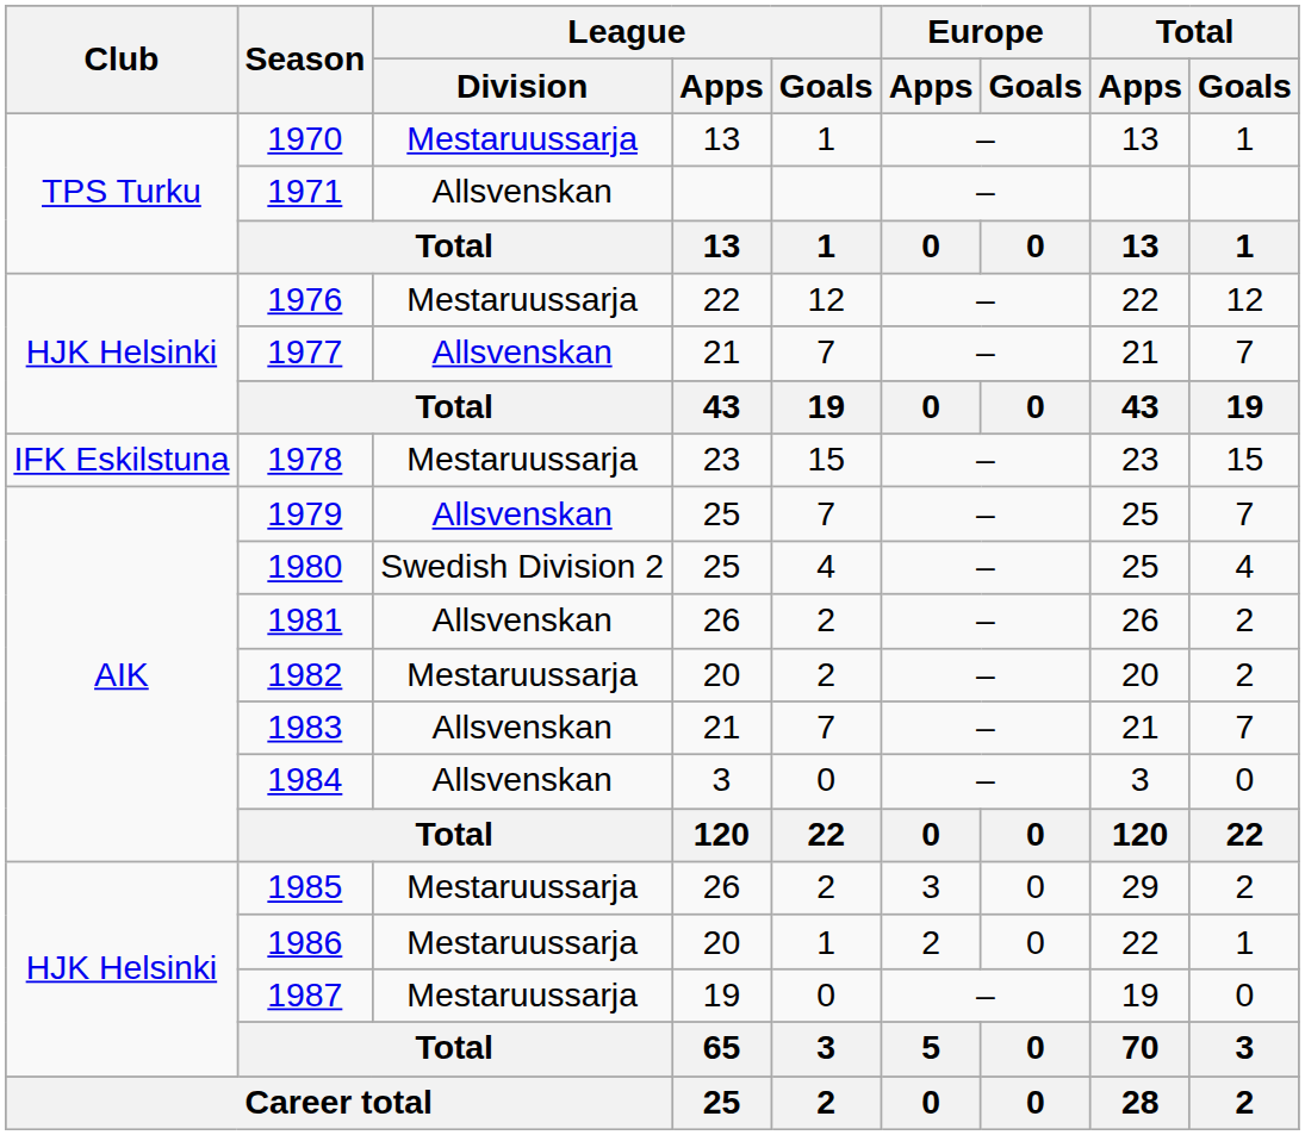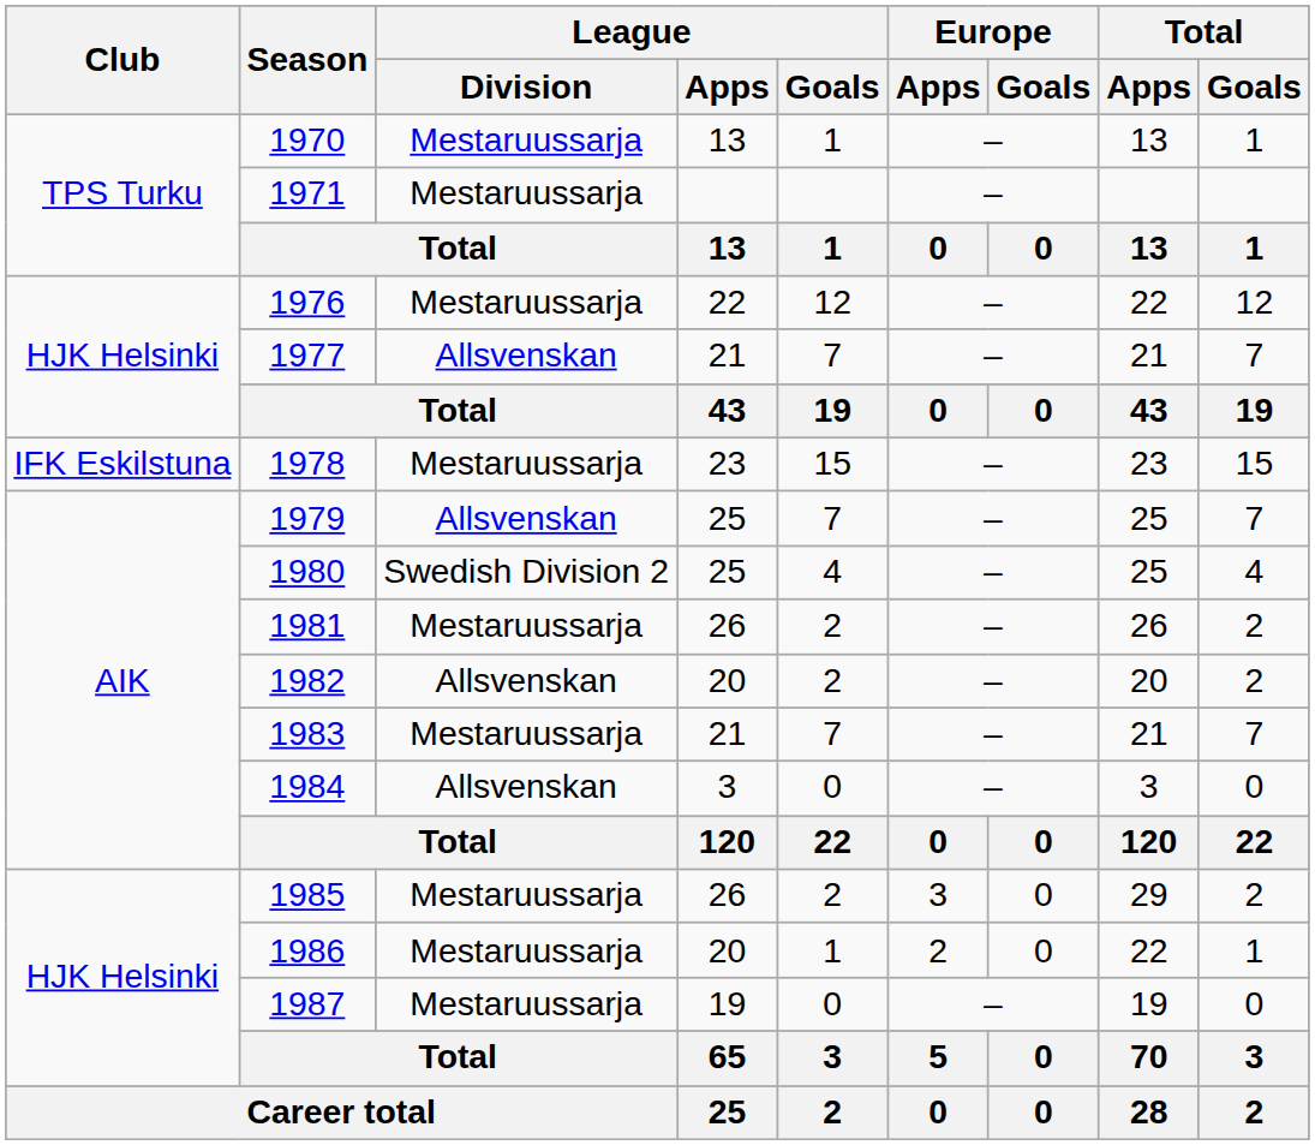 <table class="wikitable" style="text-align:center">
 <tr>
 <th rowspan="2">Club</th>
 <th rowspan="2">Season</th>
 <th colspan="3">League</th>
 <th colspan="2">Europe</th>
 <th colspan="2">Total</th>
 </tr>
 <tr>
 <th>Division</th>
 <th>Apps</th>
 <th>Goals</th>
 <th>Apps</th>
 <th>Goals</th>
 <th>Apps</th>
 <th>Goals</th>
 </tr>
 <tr>
 <td rowspan=3><a href='#'>TPS Turku</a></td>
 <td><a href='#'>1970</a></td>
 <td><a href='#'>Mestaruussarja</a></td>
 <td>13</td>
 <td>1</td>
 <td colspan=2>–</td>
 <td>13</td>
 <td>1</td>
 </tr>
 <tr>
 <td><a href='#'>1971</a></td>
-<td>Allsvenskan</td>
+<td>Mestaruussarja</td>
 <td></td>
 <td></td>
 <td colspan=2>–</td>
 <td></td>
 <td></td>
 </tr>
 <tr>
 <th colspan=2>Total</th>
 <th>13</th>
 <th>1</th>
 <th>0</th>
 <th>0</th>
 <th>13</th>
 <th>1</th>
 </tr>
 <tr>
 <td rowspan=3><a href='#'>HJK Helsinki</a></td>
 <td><a href='#'>1976</a></td>
 <td>Mestaruussarja</td>
 <td>22</td>
 <td>12</td>
 <td colspan=2>–</td>
 <td>22</td>
 <td>12</td>
 </tr>
 <tr>
 <td><a href='#'>1977</a></td>
 <td><a href='#'>Allsvenskan</a></td>
 <td>21</td>
 <td>7</td>
 <td colspan=2>–</td>
 <td>21</td>
 <td>7</td>
 </tr>
 <tr>
 <th colspan=2>Total</th>
 <th>43</th>
 <th>19</th>
 <th>0</th>
 <th>0</th>
 <th>43</th>
 <th>19</th>
 </tr>
 <tr>
 <td><a href='#'>IFK Eskilstuna</a></td>
 <td><a href='#'>1978</a></td>
 <td>Mestaruussarja</td>
 <td>23</td>
 <td>15</td>
 <td colspan=2>–</td>
 <td>23</td>
 <td>15</td>
 </tr>
 <tr>
 <td rowspan=7><a href='#'>AIK</a></td>
 <td><a href='#'>1979</a></td>
 <td><a href='#'>Allsvenskan</a></td>
 <td>25</td>
 <td>7</td>
 <td colspan=2>–</td>
 <td>25</td>
 <td>7</td>
 </tr>
 <tr>
 <td><a href='#'>1980</a></td>
 <td>Swedish Division 2</td>
 <td>25</td>
 <td>4</td>
 <td colspan=2>–</td>
 <td>25</td>
 <td>4</td>
 </tr>
 <tr>
 <td><a href='#'>1981</a></td>
-<td>Allsvenskan</td>
+<td>Mestaruussarja</td>
 <td>26</td>
 <td>2</td>
 <td colspan=2>–</td>
 <td>26</td>
 <td>2</td>
 </tr>
 <tr>
 <td><a href='#'>1982</a></td>
-<td>Mestaruussarja</td>
+<td>Allsvenskan</td>
 <td>20</td>
 <td>2</td>
 <td colspan=2>–</td>
 <td>20</td>
 <td>2</td>
 </tr>
 <tr>
 <td><a href='#'>1983</a></td>
-<td>Allsvenskan</td>
+<td>Mestaruussarja</td>
 <td>21</td>
 <td>7</td>
 <td colspan=2>–</td>
 <td>21</td>
 <td>7</td>
 </tr>
 <tr>
 <td><a href='#'>1984</a></td>
 <td>Allsvenskan</td>
 <td>3</td>
 <td>0</td>
 <td colspan=2>–</td>
 <td>3</td>
 <td>0</td>
 </tr>
 <tr>
 <th colspan=2>Total</th>
 <th>120</th>
 <th>22</th>
 <th>0</th>
 <th>0</th>
 <th>120</th>
 <th>22</th>
 </tr>
 <tr>
 <td rowspan=4><a href='#'>HJK Helsinki</a></td>
 <td><a href='#'>1985</a></td>
 <td>Mestaruussarja</td>
 <td>26</td>
 <td>2</td>
 <td>3</td>
 <td>0</td>
 <td>29</td>
 <td>2</td>
 </tr>
 <tr>
 <td><a href='#'>1986</a></td>
 <td>Mestaruussarja</td>
 <td>20</td>
 <td>1</td>
 <td>2</td>
 <td>0</td>
 <td>22</td>
 <td>1</td>
 </tr>
 <tr>
 <td><a href='#'>1987</a></td>
 <td>Mestaruussarja</td>
 <td>19</td>
 <td>0</td>
 <td colspan=2>–</td>
 <td>19</td>
 <td>0</td>
 </tr>
 <tr>
 <th colspan=2>Total</th>
 <th>65</th>
 <th>3</th>
 <th>5</th>
 <th>0</th>
 <th>70</th>
 <th>3</th>
 </tr>
 <tr>
 <th colspan="3">Career total</th>
 <th>25</th>
 <th>2</th>
 <th>0</th>
 <th>0</th>
 <th>28</th>
 <th>2</th>
 </tr>
 </table>
